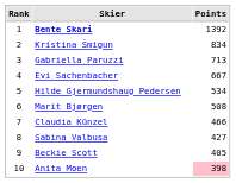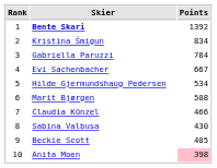 <table cellspacing="1" cellpadding="3" style="border:1px solid #AAAAAA;font-size:86%">
 <tr style="background-color: #E4E4E4;">
 <th style="border-bottom:1px solid #AAAAAA" width=10>Rank</th>
 <th style="border-bottom:1px solid #AAAAAA" width=200>Skier</th>
 <th style="border-bottom:1px solid #AAAAAA" width=20 align=right>Points</th>
 </tr>
 <tr>
 <td align=center>1</td>
 <td> <strong><a href='#'>Bente Skari</a></strong></td>
 <td align=right>1392</td>
 </tr>
 <tr>
 <td align=center>2</td>
 <td> <a href='#'>Kristina Šmigun</a></td>
 <td align=right>834</td>
 </tr>
 <tr>
 <td align=center>3</td>
 <td> <a href='#'>Gabriella Paruzzi</a></td>
-<td align=right>713</td>
+<td align=right>784</td>
 </tr>
 <tr>
 <td align=center>4</td>
 <td> <a href='#'>Evi Sachenbacher</a></td>
 <td align=right>667</td>
 </tr>
 <tr>
 <td align=center>5</td>
 <td> <a href='#'>Hilde Gjermundshaug Pedersen</a></td>
 <td align=right>534</td>
 </tr>
 <tr>
 <td align=center>6</td>
 <td> <a href='#'>Marit Bjørgen</a></td>
 <td align=right>508</td>
 </tr>
 <tr>
 <td align=center>7</td>
 <td> <a href='#'>Claudia Künzel</a></td>
 <td align=right>466</td>
 </tr>
 <tr>
 <td align=center>8</td>
 <td> <a href='#'>Sabina Valbusa</a></td>
-<td align=right>427</td>
+<td align=right>430</td>
 </tr>
 <tr>
 <td align=center>9</td>
 <td> <a href='#'>Beckie Scott</a></td>
 <td align=right>405</td>
 </tr>
 <tr>
 <td align=center>10</td>
 <td> <a href='#'>Anita Moen</a></td>
 <td align=right style="background: pink;">398</td>
 </tr>
 </table>
